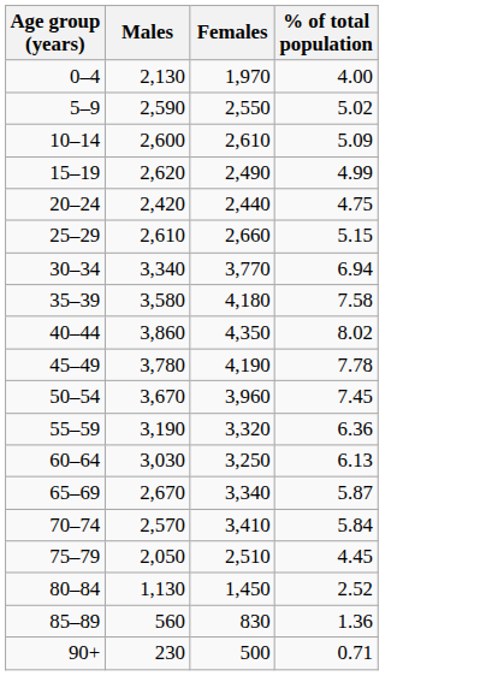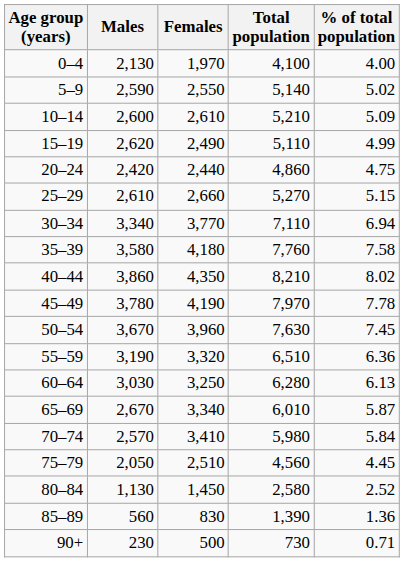 <table class="wikitable sortable">
 <tr>
 <th>Age group<br> (years)</th>
 <th width="60pt">Males</th>
 <th width="60pt">Females</th>
+<th>Total<br>population</th>
 <th>% of total<br>population</th>
 </tr>
 <tr>
 <td align="right">0–4</td>
 <td align="right">2,130</td>
 <td align="right">1,970</td>
+<td align="right">4,100</td>
 <td align="right">4.00</td>
 </tr>
 <tr>
 <td align="right">5–9</td>
 <td align="right">2,590</td>
 <td align="right">2,550</td>
+<td align="right">5,140</td>
 <td align="right">5.02</td>
 </tr>
 <tr>
 <td align="right">10–14</td>
 <td align="right">2,600</td>
 <td align="right">2,610</td>
+<td align="right">5,210</td>
 <td align="right">5.09</td>
 </tr>
 <tr>
 <td align="right">15–19</td>
 <td align="right">2,620</td>
 <td align="right">2,490</td>
+<td align="right">5,110</td>
 <td align="right">4.99</td>
 </tr>
 <tr>
 <td align="right">20–24</td>
 <td align="right">2,420</td>
 <td align="right">2,440</td>
+<td align="right">4,860</td>
 <td align="right">4.75</td>
 </tr>
 <tr>
 <td align="right">25–29</td>
 <td align="right">2,610</td>
 <td align="right">2,660</td>
+<td align="right">5,270</td>
 <td align="right">5.15</td>
 </tr>
 <tr>
 <td align="right">30–34</td>
 <td align="right">3,340</td>
 <td align="right">3,770</td>
+<td align="right">7,110</td>
 <td align="right">6.94</td>
 </tr>
 <tr>
 <td align="right">35–39</td>
 <td align="right">3,580</td>
 <td align="right">4,180</td>
+<td align="right">7,760</td>
 <td align="right">7.58</td>
 </tr>
 <tr>
 <td align="right">40–44</td>
 <td align="right">3,860</td>
 <td align="right">4,350</td>
+<td align="right">8,210</td>
 <td align="right">8.02</td>
 </tr>
 <tr>
 <td align="right">45–49</td>
 <td align="right">3,780</td>
 <td align="right">4,190</td>
+<td align="right">7,970</td>
 <td align="right">7.78</td>
 </tr>
 <tr>
 <td align="right">50–54</td>
 <td align="right">3,670</td>
 <td align="right">3,960</td>
+<td align="right">7,630</td>
 <td align="right">7.45</td>
 </tr>
 <tr>
 <td align="right">55–59</td>
 <td align="right">3,190</td>
 <td align="right">3,320</td>
+<td align="right">6,510</td>
 <td align="right">6.36</td>
 </tr>
 <tr>
 <td align="right">60–64</td>
 <td align="right">3,030</td>
 <td align="right">3,250</td>
+<td align="right">6,280</td>
 <td align="right">6.13</td>
 </tr>
 <tr>
 <td align="right">65–69</td>
 <td align="right">2,670</td>
 <td align="right">3,340</td>
+<td align="right">6,010</td>
 <td align="right">5.87</td>
 </tr>
 <tr>
 <td align="right">70–74</td>
 <td align="right">2,570</td>
 <td align="right">3,410</td>
+<td align="right">5,980</td>
 <td align="right">5.84</td>
 </tr>
 <tr>
 <td align="right">75–79</td>
 <td align="right">2,050</td>
 <td align="right">2,510</td>
+<td align="right">4,560</td>
 <td align="right">4.45</td>
 </tr>
 <tr>
 <td align="right">80–84</td>
 <td align="right">1,130</td>
 <td align="right">1,450</td>
+<td align="right">2,580</td>
 <td align="right">2.52</td>
 </tr>
 <tr>
 <td align="right">85–89</td>
 <td align="right">560</td>
 <td align="right">830</td>
+<td align="right">1,390</td>
 <td align="right">1.36</td>
 </tr>
 <tr>
 <td align="right">90+</td>
 <td align="right">230</td>
 <td align="right">500</td>
+<td align="right">730</td>
 <td align="right">0.71</td>
 </tr>
 </table>
